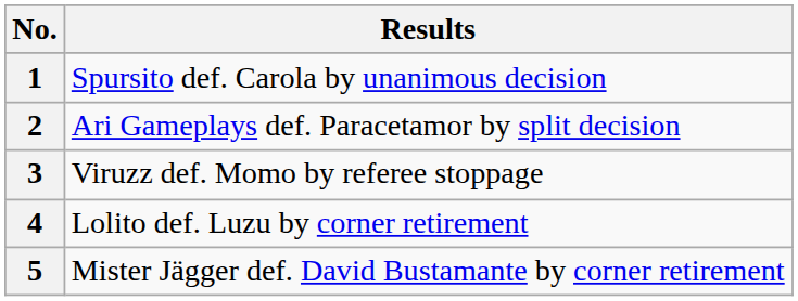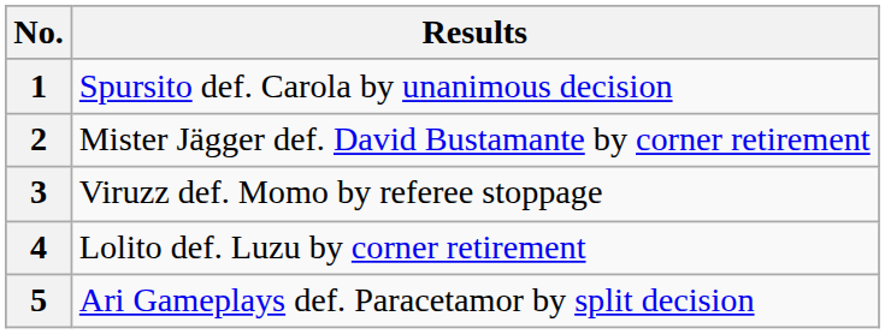 <table class="wikitable">
 <tr>
 <th>No.</th>
 <th>Results</th>
 </tr>
 <tr>
 <th>1</th>
 <td><a href='#'>Spursito</a> def. Carola by <a href='#'>unanimous decision</a></td>
 </tr>
 <tr>
 <th>2</th>
-<td><a href='#'>Ari Gameplays</a> def. Paracetamor by <a href='#'>split decision</a></td>
+<td>Mister Jägger def. <a href='#'>David Bustamante</a> by <a href='#'>corner retirement</a></td>
 </tr>
 <tr>
 <th>3</th>
 <td>Viruzz def. Momo by referee stoppage</td>
 </tr>
 <tr>
 <th>4</th>
 <td>Lolito def. Luzu by <a href='#'>corner retirement</a></td>
 </tr>
 <tr>
 <th>5</th>
-<td>Mister Jägger def. <a href='#'>David Bustamante</a> by <a href='#'>corner retirement</a></td>
+<td><a href='#'>Ari Gameplays</a> def. Paracetamor by <a href='#'>split decision</a></td>
 </tr>
 </table>
